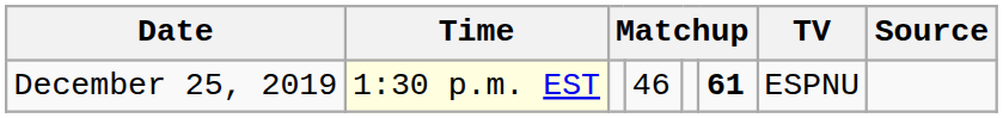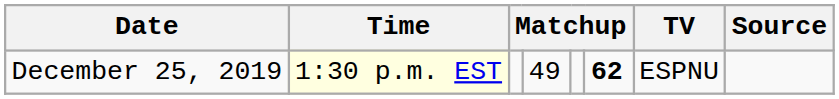 <table class="wikitable" style="font-size:90%">
 <tr>
 <th>Date</th>
 <th>Time</th>
 <th colspan=4>Matchup</th>
 <th>TV</th>
 <th>Source</th>
 </tr>
 <tr>
 <td>December 25, 2019</td>
 <td style="background: lightyellow;">1:30 p.m. <a href='#'>EST</a></td>
 <td style=></td>
-<td>46</td>
+<td>49</td>
 <td style=></td>
-<td><strong>61</strong></td>
+<td><strong>62</strong></td>
 <td>ESPNU</td>
 <td></td>
 </tr>
 </table>
